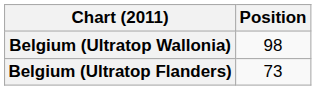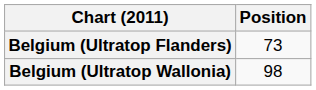 <table class="wikitable sortable plainrowheaders" style="text-align:center">
 <tr>
 <th scope="col">Chart (2011)</th>
 <th scope="col">Position</th>
 </tr>
 <tr>
+<th scope="row">Belgium (Ultratop Flanders)</th>
+<td>73</td>
+</tr>
+<tr>
 <th scope="row">Belgium (Ultratop Wallonia)</th>
 <td>98</td>
 </tr>
-<tr>
-<th scope="row">Belgium (Ultratop Flanders)</th>
-<td>73</td>
-</tr>
 </table>
